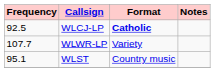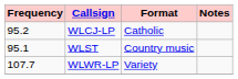 <table class="wikitable">
 <tr>
 <th style="background:#ffcccc;">Frequency</th>
 <th style="background:#ffcccc;"><a href='#'>Callsign</a></th>
 <th style="background:#ffcccc;">Format</th>
 <th style="background:#ffcccc;">Notes</th>
 </tr>
 <tr>
-<td>92.5</td>
+<td>95.2</td>
 <td><a href='#'>WLCJ-LP</a></td>
-<td><strong><a href='#'>Catholic</a></strong></td>
+<td><a href='#'>Catholic</a></td>
+<td></td>
+</tr>
+<tr>
+<td>95.1</td>
+<td><a href='#'>WLST</a></td>
+<td><a href='#'>Country music</a></td>
 <td></td>
 </tr>
 <tr>
 <td>107.7</td>
 <td><a href='#'>WLWR-LP</a></td>
 <td><a href='#'>Variety</a></td>
 <td></td>
 </tr>
 <tr>
-<td>95.1</td>
-<td><a href='#'>WLST</a></td>
-<td><a href='#'>Country music</a></td>
-<td></td>
-</tr>
-<tr>
 </tr>
 </table>
